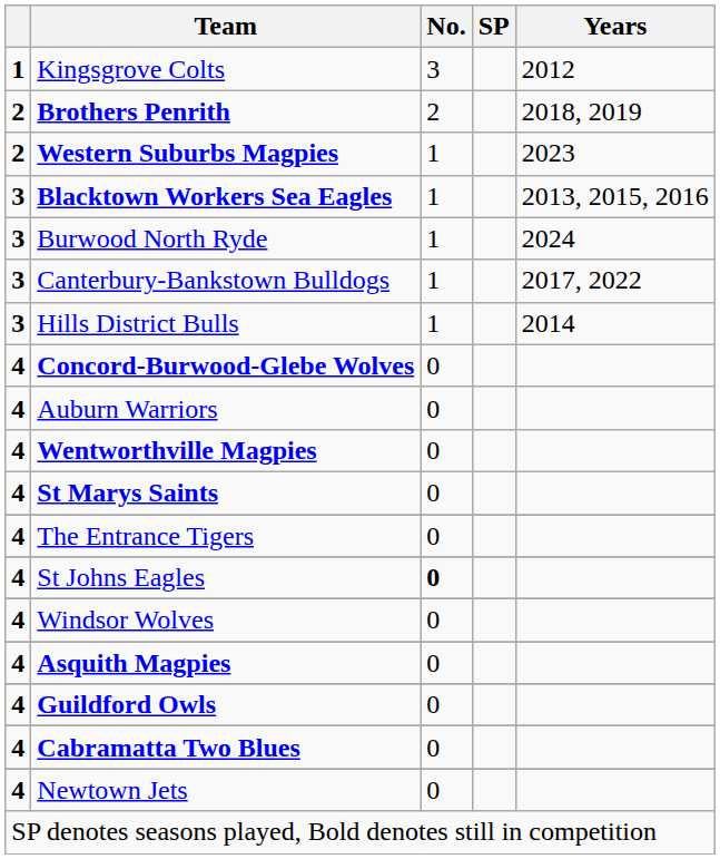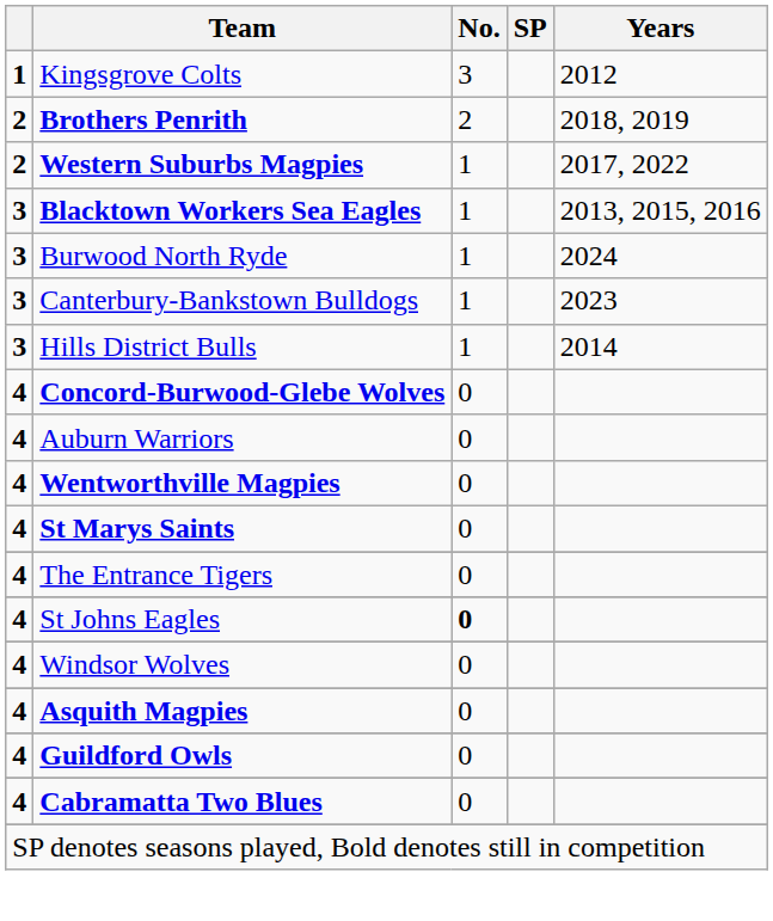 <table class="wikitable">
 <tr>
 <th></th>
 <th>Team</th>
 <th>No.</th>
 <th>SP</th>
 <th>Years</th>
 </tr>
 <tr>
 <td><strong>1</strong></td>
 <td><a href='#'>Kingsgrove Colts</a></td>
 <td>3</td>
 <td></td>
 <td>2012</td>
 </tr>
 <tr>
 <td><strong>2</strong></td>
 <td><strong><a href='#'>Brothers Penrith</a></strong></td>
 <td>2</td>
 <td></td>
 <td>2018, 2019</td>
 </tr>
 <tr>
 <td><strong>2</strong></td>
 <td><strong><a href='#'>Western Suburbs Magpies</a></strong></td>
 <td>1</td>
 <td></td>
-<td>2023</td>
+<td>2017, 2022</td>
 </tr>
 <tr>
 <td><strong>3</strong></td>
 <td><strong><a href='#'>Blacktown Workers Sea Eagles</a></strong></td>
 <td>1</td>
 <td></td>
 <td>2013, 2015, 2016</td>
 </tr>
 <tr>
 <td><strong>3</strong></td>
 <td><a href='#'>Burwood North Ryde</a></td>
 <td>1</td>
 <td></td>
 <td>2024</td>
 </tr>
 <tr>
 <td><strong>3</strong></td>
 <td><a href='#'>Canterbury-Bankstown Bulldogs</a></td>
 <td>1</td>
 <td></td>
-<td>2017, 2022</td>
+<td>2023</td>
 </tr>
 <tr>
 <td><strong>3</strong></td>
 <td><a href='#'>Hills District Bulls</a></td>
 <td>1</td>
 <td></td>
 <td>2014</td>
 </tr>
 <tr>
 <td><strong>4</strong></td>
 <td><strong><a href='#'>Concord-Burwood-Glebe Wolves</a></strong></td>
 <td>0</td>
 <td></td>
 <td></td>
 </tr>
 <tr>
 <td><strong>4</strong></td>
 <td><a href='#'>Auburn Warriors</a></td>
 <td>0</td>
 <td></td>
 <td></td>
 </tr>
 <tr>
 <td><strong>4</strong></td>
 <td><strong><a href='#'>Wentworthville Magpies</a></strong></td>
 <td>0</td>
 <td></td>
 <td></td>
 </tr>
 <tr>
 <td><strong>4</strong></td>
 <td><strong><a href='#'>St Marys Saints</a></strong></td>
 <td>0</td>
 <td></td>
 <td></td>
 </tr>
 <tr>
 </tr>
 <tr>
 <td><strong>4</strong></td>
 <td><a href='#'>The Entrance Tigers</a></td>
 <td>0</td>
 <td></td>
 <td></td>
 </tr>
 <tr>
 </tr>
 <tr>
 <td><strong>4</strong></td>
 <td><a href='#'>St Johns Eagles</a></td>
 <td><strong>0</strong></td>
 <td></td>
 <td></td>
 </tr>
 <tr>
 </tr>
 <tr>
 <td><strong>4</strong></td>
 <td><a href='#'>Windsor Wolves</a></td>
 <td>0</td>
 <td></td>
 <td></td>
 </tr>
 <tr>
 </tr>
 <tr>
 <td><strong>4</strong></td>
 <td><strong><a href='#'>Asquith Magpies</a></strong></td>
 <td>0</td>
 <td></td>
 <td></td>
 </tr>
 <tr>
 </tr>
 <tr>
 <td><strong>4</strong></td>
 <td><strong><a href='#'>Guildford Owls</a></strong></td>
 <td>0</td>
 <td></td>
 <td></td>
 </tr>
 <tr>
 </tr>
 <tr>
 <td><strong>4</strong></td>
 <td><strong><a href='#'>Cabramatta Two Blues</a></strong></td>
 <td>0</td>
 <td></td>
 <td></td>
 </tr>
 <tr>
 </tr>
 <tr>
-<td><strong>4</strong></td>
-<td><a href='#'>Newtown Jets</a></td>
-<td>0</td>
-<td></td>
-<td></td>
-</tr>
-<tr>
 <td colspan=5>SP denotes seasons played, Bold denotes still in competition</td>
 </tr>
 </table>
